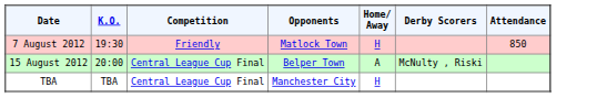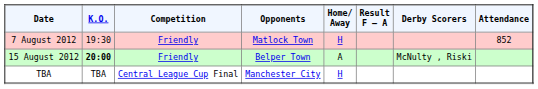 <table border="2" cellpadding="4" style="border-collapse:collapse; text-align:center; font-size:smaller;">
 <tr style="background:#f0f6ff;">
 <th><strong>Date</strong></th>
 <th><strong><a href='#'>K.O.</a></strong></th>
 <th><strong>Competition</strong></th>
 <th><strong>Opponents</strong></th>
 <th><strong>Home/<br>Away</strong></th>
+<th><strong>Result<br>F – A</strong></th>
 <th><strong>Derby Scorers</strong></th>
 <th><strong>Attendance</strong></th>
 </tr>
 <tr bgcolor=#FFCCCC>
 <td>7 August 2012</td>
 <td>19:30</td>
 <td><a href='#'>Friendly</a></td>
 <td><a href='#'>Matlock Town</a></td>
 <td><a href='#'>H</a></td>
 <td></td>
-<td>850</td>
+<td></td>
+<td>852</td>
 </tr>
 <tr bgcolor=#CCFFCC>
 <td>15 August 2012</td>
-<td>20:00</td>
-<td><a href='#'>Central League Cup</a> Final</td>
+<td><strong>20:00</strong></td>
+<td><a href='#'>Friendly</a></td>
 <td><a href='#'>Belper Town</a></td>
 <td>A</td>
+<td></td>
 <td>McNulty , Riski </td>
 <td></td>
 </tr>
 <tr bgcolor=#FFFFFF>
 <td>TBA</td>
 <td>TBA</td>
 <td><a href='#'>Central League Cup</a> Final</td>
 <td><a href='#'>Manchester City</a></td>
 <td><a href='#'>H</a></td>
 <td></td>
 <td></td>
+<td></td>
 </tr>
 </table>
